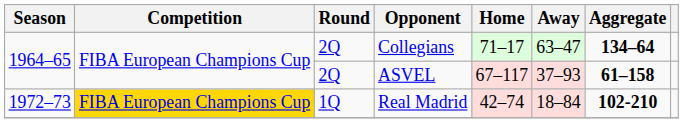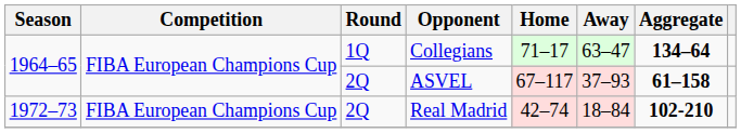 <table class="wikitable" style="text-align:left">
 <tr>
 <th>Season</th>
 <th>Competition</th>
 <th>Round</th>
 <th>Opponent</th>
 <th>Home</th>
 <th>Away</th>
 <th>Aggregate</th>
 <th></th>
 </tr>
 <tr>
 <td rowspan="2"><a href='#'>1964–65</a></td>
 <td rowspan="2"><a href='#'>FIBA European Champions Cup</a></td>
-<td><a href='#'>2Q</a></td>
+<td><a href='#'>1Q</a></td>
 <td> <a href='#'>Collegians</a></td>
 <td bgcolor="#ddffdd" style="text-align:center;">71–17</td>
 <td bgcolor="#ddffdd" style="text-align:center;">63–47</td>
 <td style="text-align:center;"><strong>134–64</strong></td>
 <td></td>
 </tr>
 <tr>
 <td><a href='#'>2Q</a></td>
 <td> <a href='#'>ASVEL</a></td>
 <td bgcolor="#ffdddd" style="text-align:center;">67–117</td>
 <td bgcolor="#ffdddd" style="text-align:center;">37–93</td>
 <td style="text-align:center;"><strong>61–158</strong></td>
 <td></td>
 </tr>
 <tr>
 <td><a href='#'>1972–73</a></td>
-<td style="background: gold;"><a href='#'>FIBA European Champions Cup</a></td>
-<td><a href='#'>1Q</a></td>
+<td><a href='#'>FIBA European Champions Cup</a></td>
+<td><a href='#'>2Q</a></td>
 <td> <a href='#'>Real Madrid</a></td>
 <td bgcolor="#ffdddd" style="text-align:center;">42–74</td>
 <td bgcolor="#ffdddd" style="text-align:center;">18–84</td>
 <td style="text-align:center;"><strong>102-210</strong></td>
 <td></td>
 </tr>
 <tr>
 </tr>
 </table>
